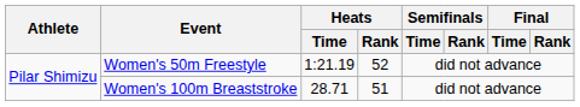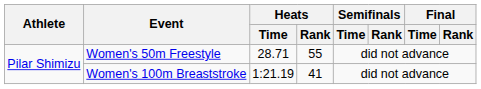 <table class=wikitable style="font-size:90%">
 <tr>
 <th rowspan="2">Athlete</th>
 <th rowspan="2">Event</th>
 <th colspan="2">Heats</th>
 <th colspan="2">Semifinals</th>
 <th colspan="2">Final</th>
 </tr>
 <tr>
 <th>Time</th>
 <th>Rank</th>
 <th>Time</th>
 <th>Rank</th>
 <th>Time</th>
 <th>Rank</th>
 </tr>
 <tr>
 <td rowspan="2"><a href='#'>Pilar Shimizu</a></td>
 <td><a href='#'>Women's 50m Freestyle</a></td>
-<td align=center>1:21.19</td>
-<td align=center>52</td>
+<td align=center>28.71</td>
+<td align=center>55</td>
 <td align=center colspan=4>did not advance</td>
 </tr>
 <tr>
 <td><a href='#'>Women's 100m Breaststroke</a></td>
-<td align=center>28.71</td>
-<td align=center>51</td>
+<td align=center>1:21.19</td>
+<td align=center>41</td>
 <td align=center colspan=4>did not advance</td>
 </tr>
 </table>
